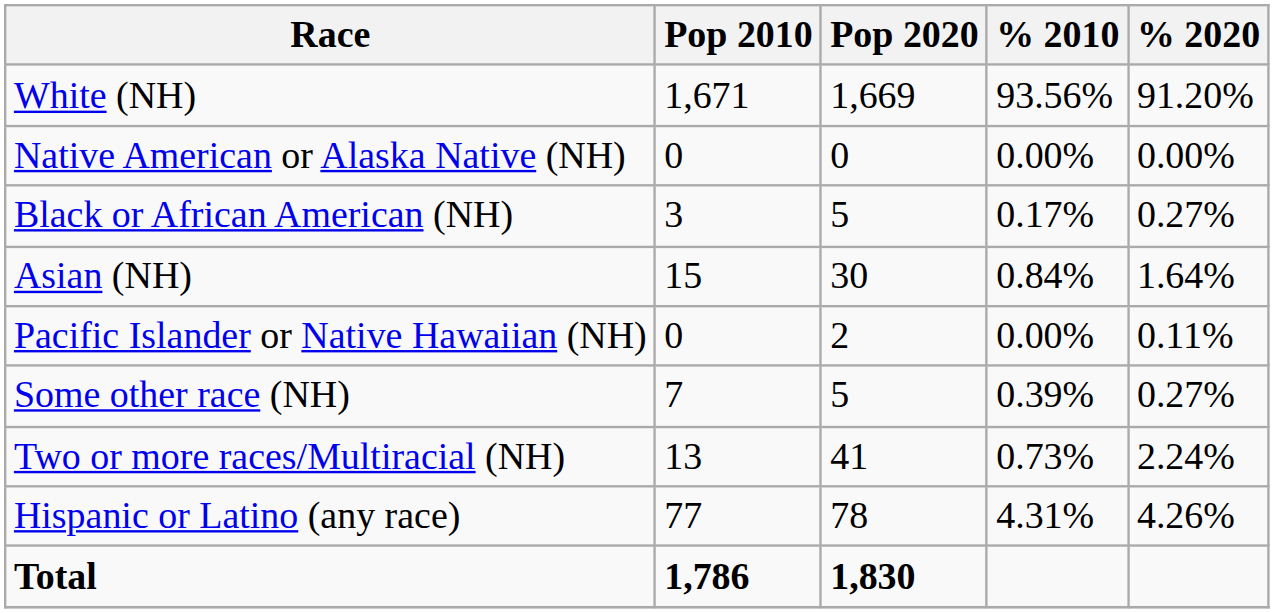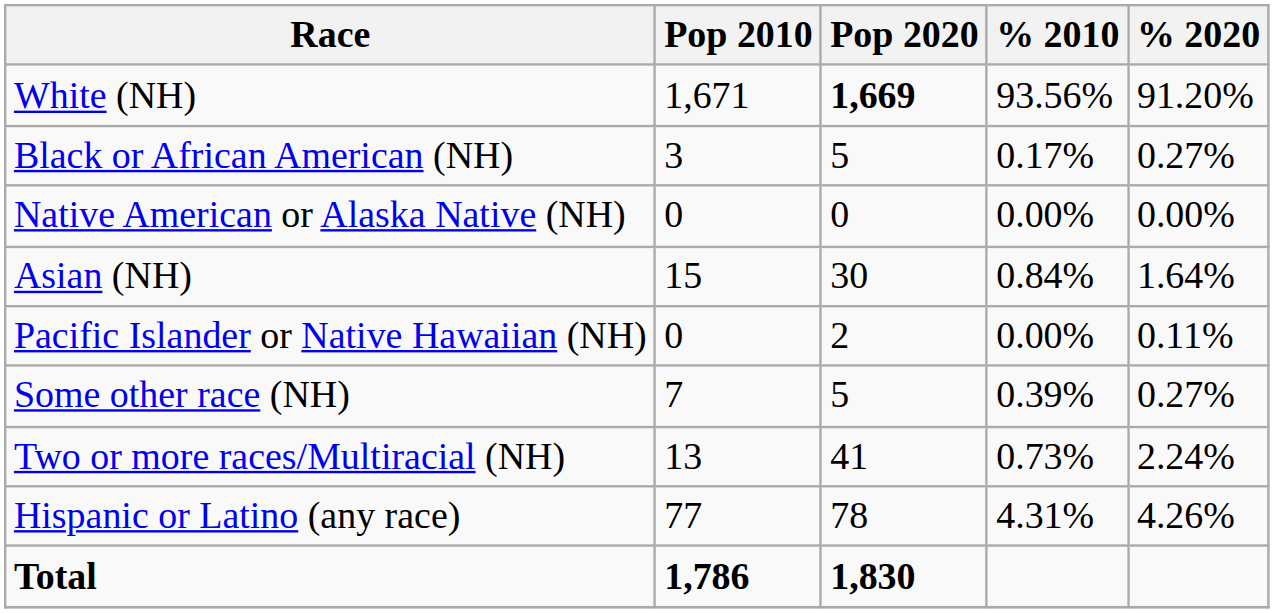 <table class="wikitable">
 <tr>
 <th>Race</th>
 <th>Pop 2010</th>
 <th>Pop 2020</th>
 <th>% 2010</th>
 <th>% 2020</th>
 </tr>
 <tr>
 <td><a href='#'>White</a> (NH)</td>
 <td>1,671</td>
-<td>1,669</td>
+<td><strong>1,669</strong></td>
 <td>93.56%</td>
 <td>91.20%</td>
+</tr>
+<tr>
+<td><a href='#'>Black or African American</a> (NH)</td>
+<td>3</td>
+<td>5</td>
+<td>0.17%</td>
+<td>0.27%</td>
 </tr>
 <tr>
 <td><a href='#'>Native American</a> or <a href='#'>Alaska Native</a> (NH)</td>
 <td>0</td>
 <td>0</td>
 <td>0.00%</td>
 <td>0.00%</td>
-</tr>
-<tr>
-<td><a href='#'>Black or African American</a> (NH)</td>
-<td>3</td>
-<td>5</td>
-<td>0.17%</td>
-<td>0.27%</td>
 </tr>
 <tr>
 <td><a href='#'>Asian</a> (NH)</td>
 <td>15</td>
 <td>30</td>
 <td>0.84%</td>
 <td>1.64%</td>
 </tr>
 <tr>
 <td><a href='#'>Pacific Islander</a> or <a href='#'>Native Hawaiian</a> (NH)</td>
 <td>0</td>
 <td>2</td>
 <td>0.00%</td>
 <td>0.11%</td>
 </tr>
 <tr>
 <td><a href='#'>Some other race</a> (NH)</td>
 <td>7</td>
 <td>5</td>
 <td>0.39%</td>
 <td>0.27%</td>
 </tr>
 <tr>
 <td><a href='#'>Two or more races/Multiracial</a> (NH)</td>
 <td>13</td>
 <td>41</td>
 <td>0.73%</td>
 <td>2.24%</td>
 </tr>
 <tr>
 <td><a href='#'>Hispanic or Latino</a> (any race)</td>
 <td>77</td>
 <td>78</td>
 <td>4.31%</td>
 <td>4.26%</td>
 </tr>
 <tr>
 <td><strong>Total</strong></td>
 <td><strong>1,786</strong></td>
 <td><strong>1,830</strong></td>
 <td></td>
 <td></td>
 </tr>
 <tr>
 </tr>
 </table>
